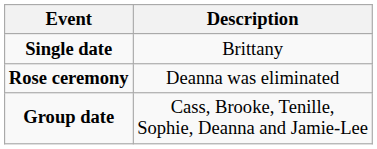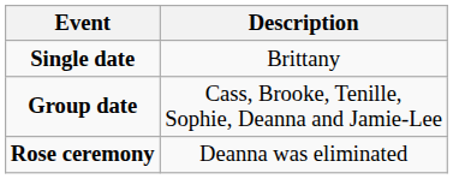 <table class="wikitable sortable" style="text-align:center;">
 <tr>
 <th>Event</th>
 <th>Description</th>
 </tr>
 <tr>
 <td><strong>Single date</strong></td>
 <td>Brittany</td>
 </tr>
 <tr>
+<td><strong>Group date</strong></td>
+<td>Cass, Brooke, Tenille,<br>Sophie, Deanna and Jamie-Lee</td>
+</tr>
+<tr>
 <td><strong>Rose ceremony</strong></td>
 <td>Deanna was eliminated</td>
 </tr>
-<tr>
-<td><strong>Group date</strong></td>
-<td>Cass, Brooke, Tenille,<br>Sophie, Deanna and Jamie-Lee</td>
-</tr>
 </table>
